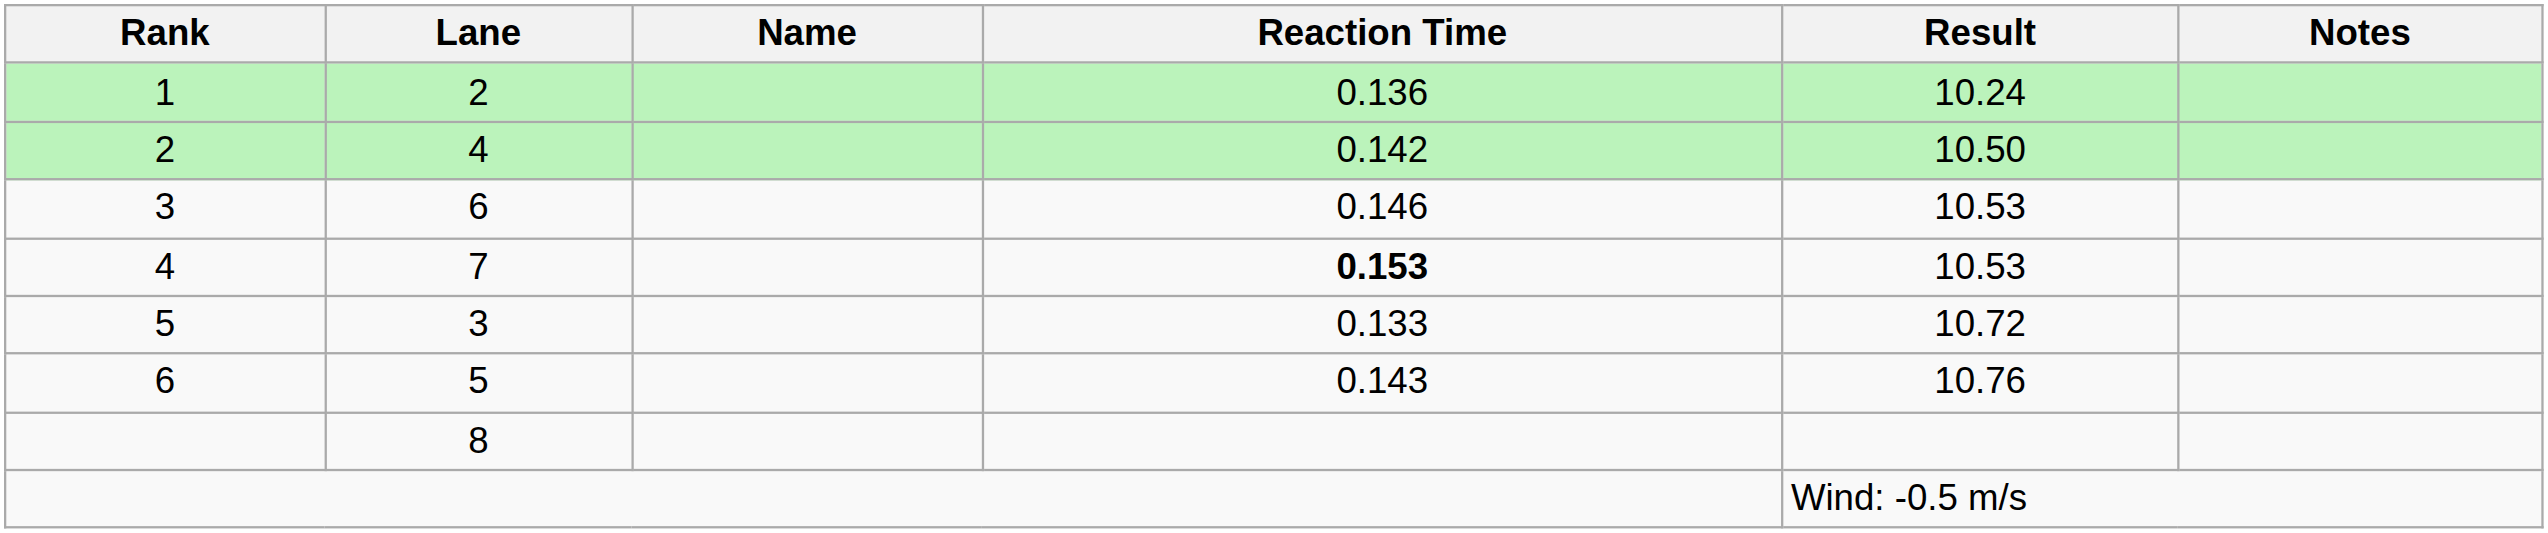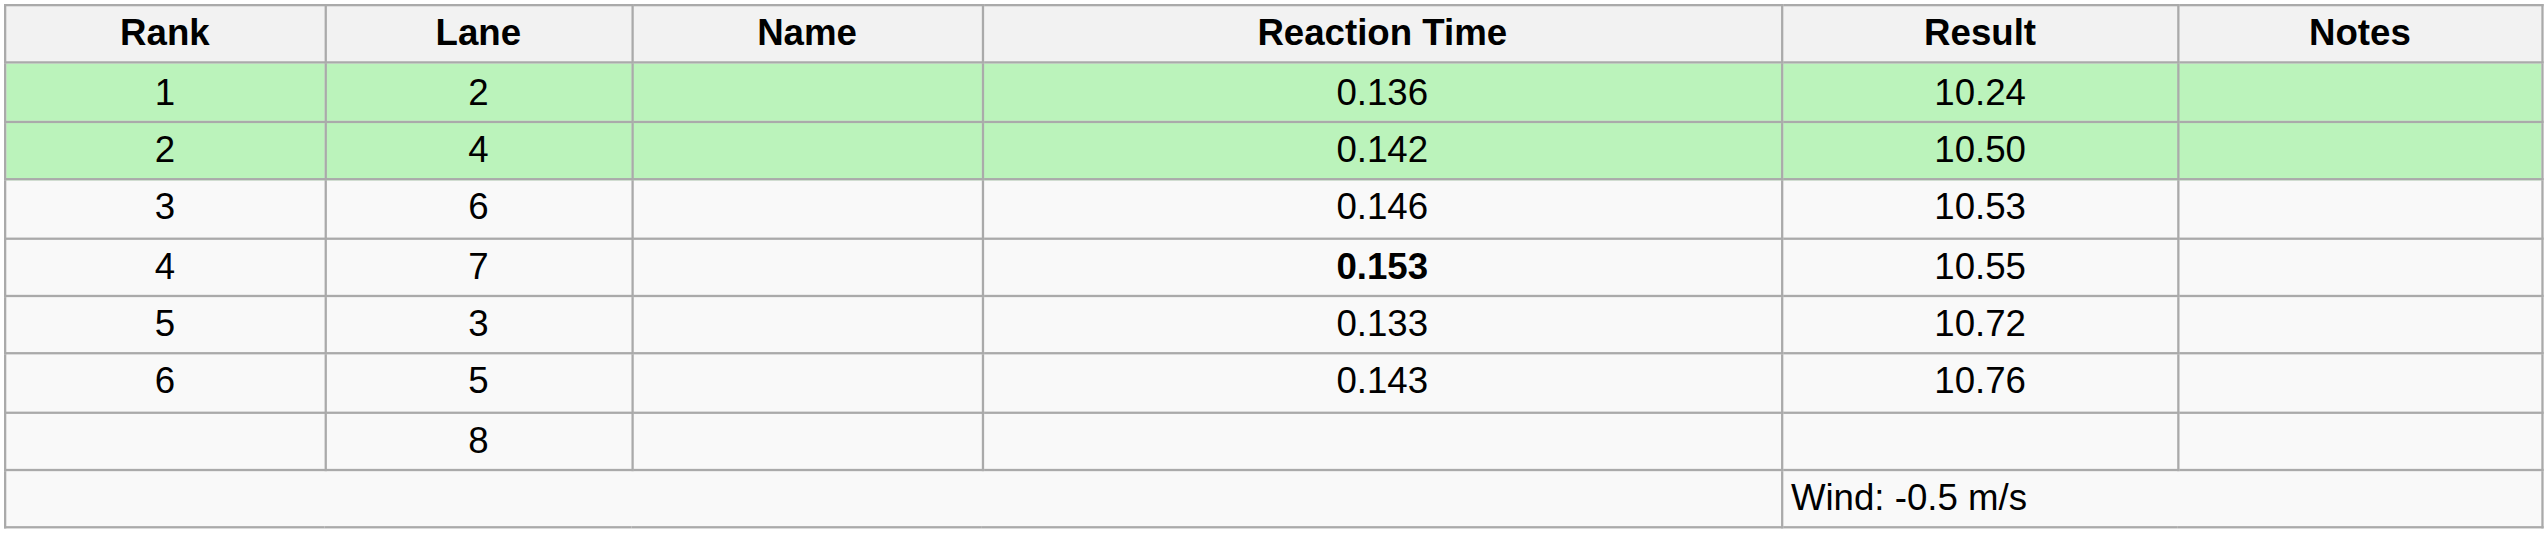 <table class="wikitable sortable" style="text-align:center;width: 70%">
 <tr>
 <th>Rank</th>
 <th>Lane</th>
 <th>Name</th>
 <th>Reaction Time</th>
 <th>Result</th>
 <th>Notes</th>
 </tr>
 <tr bgcolor=bbf3bb>
 <td>1</td>
 <td>2</td>
 <td align="left"></td>
 <td>0.136</td>
 <td>10.24</td>
 <td></td>
 </tr>
 <tr bgcolor=bbf3bb>
 <td>2</td>
 <td>4</td>
 <td align="left"></td>
 <td>0.142</td>
 <td>10.50</td>
 <td></td>
 </tr>
 <tr>
 <td>3</td>
 <td>6</td>
 <td align="left"></td>
 <td>0.146</td>
 <td>10.53</td>
 <td></td>
 </tr>
 <tr>
 <td>4</td>
 <td>7</td>
 <td align="left"></td>
 <td><strong>0.153</strong></td>
-<td>10.53</td>
+<td>10.55</td>
 <td></td>
 </tr>
 <tr>
 <td>5</td>
 <td>3</td>
 <td align="left"></td>
 <td>0.133</td>
 <td>10.72</td>
 <td></td>
 </tr>
 <tr>
 <td>6</td>
 <td>5</td>
 <td align="left"></td>
 <td>0.143</td>
 <td>10.76</td>
 <td></td>
 </tr>
 <tr>
 <td></td>
 <td>8</td>
 <td align="left"></td>
 <td></td>
 <td></td>
 <td></td>
 </tr>
 <tr class="sortbottom">
 <td colspan=4></td>
 <td colspan="2" style="text-align:left;">Wind: -0.5 m/s</td>
 </tr>
 </table>
